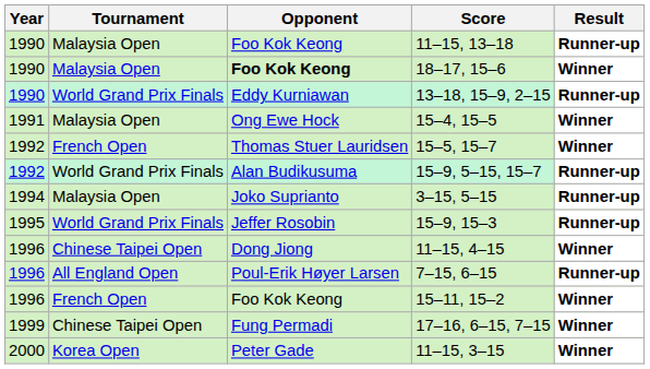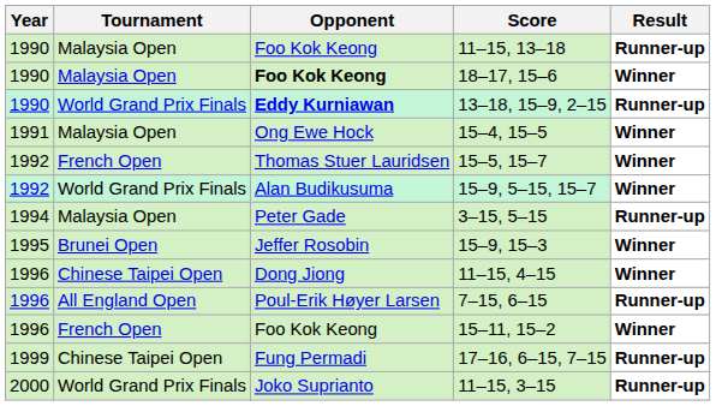 <table class="sortable wikitable" style="font-size: 90%;">
 <tr>
 <th>Year</th>
 <th>Tournament</th>
 <th>Opponent</th>
 <th>Score</th>
 <th>Result</th>
 </tr>
 <tr style="background:#D4F1C5">
 <td align="center">1990</td>
 <td align="left">Malaysia Open</td>
 <td align="left"> <a href='#'>Foo Kok Keong</a></td>
 <td align="left">11–15, 13–18</td>
 <td style="text-align:left; background:white"> <strong>Runner-up</strong></td>
 </tr>
 <tr style="background:#D4F1C5">
 <td align="center">1990</td>
 <td align="left"><a href='#'>Malaysia Open</a></td>
 <td align="left"><strong> Foo Kok Keong</strong></td>
 <td align="left">18–17, 15–6</td>
 <td style="text-align:left; background:white"> <strong>Winner</strong></td>
 </tr>
 <tr style="background:#C3F6D7">
 <td align="center"><a href='#'>1990</a></td>
 <td align="left"><a href='#'>World Grand Prix Finals</a></td>
-<td align="left"> <a href='#'>Eddy Kurniawan</a></td>
+<td align="left"><strong> <a href='#'>Eddy Kurniawan</a></strong></td>
 <td align="left">13–18, 15–9, 2–15</td>
 <td style="text-align:left; background:white"> <strong>Runner-up</strong></td>
 </tr>
 <tr style="background:#D4F1C5">
 <td align="center">1991</td>
 <td align="left">Malaysia Open</td>
 <td align="left"> <a href='#'>Ong Ewe Hock</a></td>
 <td align="left">15–4, 15–5</td>
 <td style="text-align:left; background:white"> <strong>Winner</strong></td>
 </tr>
 <tr style="background:#D4F1C5">
 <td align="center">1992</td>
 <td align="left"><a href='#'>French Open</a></td>
 <td align="left"> <a href='#'>Thomas Stuer Lauridsen</a></td>
 <td align="left">15–5, 15–7</td>
 <td style="text-align:left; background:white"> <strong>Winner</strong></td>
 </tr>
 <tr style="background:#C3F6D7">
 <td align="center"><a href='#'>1992</a></td>
 <td align="left">World Grand Prix Finals</td>
 <td align="left"> <a href='#'>Alan Budikusuma</a></td>
 <td align="left">15–9, 5–15, 15–7</td>
-<td style="text-align:left; background:white"> <strong>Runner-up</strong></td>
+<td style="text-align:left; background:white"> <strong>Winner</strong></td>
 </tr>
 <tr style="background:#D4F1C5">
 <td align="center">1994</td>
 <td align="left">Malaysia Open</td>
-<td align="left"> <a href='#'>Joko Suprianto</a></td>
+<td align="left"> <a href='#'>Peter Gade</a></td>
 <td align="left">3–15, 5–15</td>
 <td style="text-align:left; background:white"> <strong>Runner-up</strong></td>
 </tr>
 <tr style="background:#D4F1C5">
 <td align="center">1995</td>
-<td align="left"><a href='#'>World Grand Prix Finals</a></td>
+<td align="left"><a href='#'>Brunei Open</a></td>
 <td align="left"> <a href='#'>Jeffer Rosobin</a></td>
 <td align="left">15–9, 15–3</td>
-<td style="text-align:left; background:white"> <strong>Runner-up</strong></td>
+<td style="text-align:left; background:white"> <strong>Winner</strong></td>
 </tr>
 <tr style="background:#D4F1C5">
 <td align="center">1996</td>
 <td align="left"><a href='#'>Chinese Taipei Open</a></td>
 <td align="left"> <a href='#'>Dong Jiong</a></td>
 <td align="left">11–15, 4–15</td>
 <td style="text-align:left; background:white"> <strong>Winner</strong></td>
 </tr>
 <tr style="background:#D4F1C5">
 <td align="center"><a href='#'>1996</a></td>
 <td align="left"><a href='#'>All England Open</a></td>
 <td align="left"> <a href='#'>Poul-Erik Høyer Larsen</a></td>
 <td align="left">7–15, 6–15</td>
 <td style="text-align:left; background:white"> <strong>Runner-up</strong></td>
 </tr>
 <tr style="background:#D4F1C5">
 <td align="center">1996</td>
 <td align="left"><a href='#'>French Open</a></td>
 <td align="left"> Foo Kok Keong</td>
 <td align="left">15–11, 15–2</td>
 <td style="text-align:left; background:white"> <strong>Winner</strong></td>
 </tr>
 <tr style="background:#D4F1C5">
 <td align="center">1999</td>
 <td align="left">Chinese Taipei Open</td>
 <td align="left"> <a href='#'>Fung Permadi</a></td>
 <td align="left">17–16, 6–15, 7–15</td>
-<td style="text-align:left; background:white"> <strong>Winner</strong></td>
+<td style="text-align:left; background:white"> <strong>Runner-up</strong></td>
 </tr>
 <tr style="background:#D4F1C5">
 <td align="center">2000</td>
-<td align="left"><a href='#'>Korea Open</a></td>
-<td align="left"> <a href='#'>Peter Gade</a></td>
+<td align="left">World Grand Prix Finals</td>
+<td align="left"> <a href='#'>Joko Suprianto</a></td>
 <td align="left">11–15, 3–15</td>
-<td style="text-align:left; background:white"> <strong>Winner</strong></td>
+<td style="text-align:left; background:white"> <strong>Runner-up</strong></td>
 </tr>
 </table>
